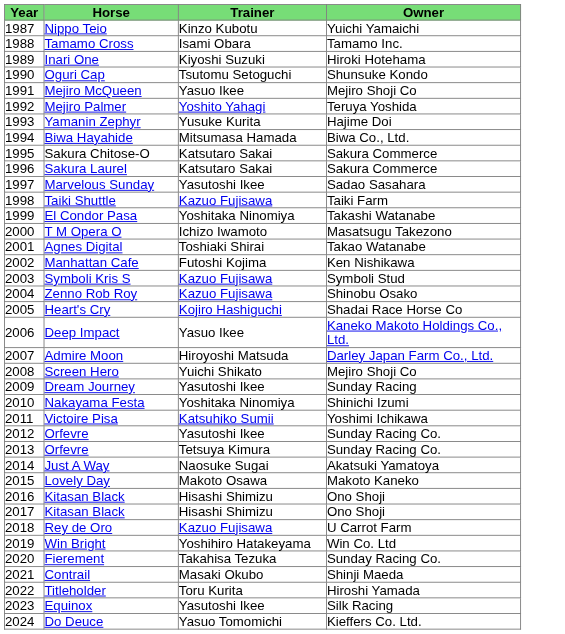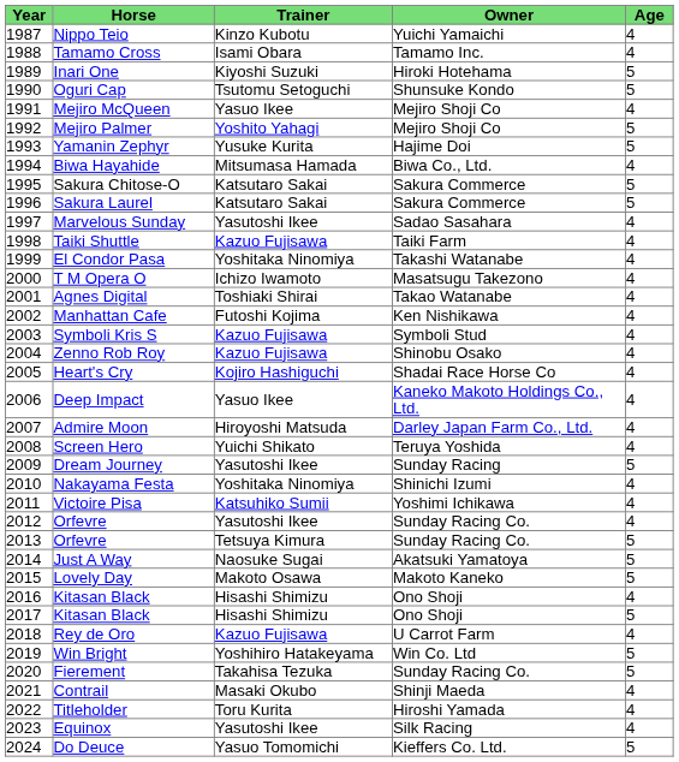 <table class = "sortable" | border="1" cellpadding="0" style="border-collapse: collapse; font-size:90%">
 <tr bgcolor="#77dd77" align="center">
 <th width="42px"><strong>Year</strong><br></th>
 <th width="145px"><strong>Horse</strong><br></th>
 <th width="160px"><strong>Trainer</strong><br></th>
 <th width="210px"><strong>Owner</strong><br></th>
+<th width="42px"><strong>Age</strong></th>
 </tr>
 <tr>
 <td>1987</td>
 <td><a href='#'>Nippo Teio</a></td>
 <td>Kinzo Kubotu</td>
 <td>Yuichi Yamaichi</td>
+<td>4</td>
 </tr>
 <tr>
 <td>1988</td>
 <td><a href='#'>Tamamo Cross</a></td>
 <td>Isami Obara</td>
 <td>Tamamo Inc.</td>
+<td>4</td>
 </tr>
 <tr>
 <td>1989</td>
 <td><a href='#'>Inari One</a></td>
 <td>Kiyoshi Suzuki</td>
 <td>Hiroki Hotehama</td>
+<td>5</td>
 </tr>
 <tr>
 <td>1990</td>
 <td><a href='#'>Oguri Cap</a></td>
 <td>Tsutomu Setoguchi</td>
 <td>Shunsuke Kondo</td>
+<td>5</td>
 </tr>
 <tr>
 <td>1991</td>
 <td><a href='#'>Mejiro McQueen</a></td>
 <td>Yasuo Ikee</td>
 <td>Mejiro Shoji Co</td>
+<td>4</td>
 </tr>
 <tr>
 <td>1992</td>
 <td><a href='#'>Mejiro Palmer</a></td>
 <td><a href='#'>Yoshito Yahagi</a></td>
-<td>Teruya Yoshida</td>
+<td>Mejiro Shoji Co</td>
+<td>5</td>
 </tr>
 <tr>
 <td>1993</td>
 <td><a href='#'>Yamanin Zephyr</a></td>
 <td>Yusuke Kurita</td>
 <td>Hajime Doi</td>
+<td>5</td>
 </tr>
 <tr>
 <td>1994</td>
 <td><a href='#'>Biwa Hayahide</a></td>
 <td>Mitsumasa Hamada</td>
 <td>Biwa Co., Ltd.</td>
+<td>4</td>
 </tr>
 <tr>
 <td>1995</td>
 <td>Sakura Chitose-O</td>
 <td>Katsutaro Sakai</td>
 <td>Sakura Commerce</td>
+<td>5</td>
 </tr>
 <tr>
 <td>1996</td>
 <td><a href='#'>Sakura Laurel</a></td>
 <td>Katsutaro Sakai</td>
 <td>Sakura Commerce</td>
+<td>5</td>
 </tr>
 <tr>
 <td>1997</td>
 <td><a href='#'>Marvelous Sunday</a></td>
 <td>Yasutoshi Ikee</td>
 <td>Sadao Sasahara</td>
+<td>4</td>
 </tr>
 <tr>
 <td>1998</td>
 <td><a href='#'>Taiki Shuttle</a></td>
 <td><a href='#'>Kazuo Fujisawa</a></td>
 <td>Taiki Farm</td>
+<td>4</td>
 </tr>
 <tr>
 <td>1999</td>
 <td><a href='#'>El Condor Pasa</a></td>
 <td>Yoshitaka Ninomiya</td>
 <td>Takashi Watanabe</td>
+<td>4</td>
 </tr>
 <tr>
 <td>2000</td>
 <td><a href='#'>T M Opera O</a></td>
 <td>Ichizo Iwamoto</td>
 <td>Masatsugu Takezono</td>
+<td>4</td>
 </tr>
 <tr>
 <td>2001</td>
 <td><a href='#'>Agnes Digital</a></td>
 <td>Toshiaki Shirai</td>
 <td>Takao Watanabe</td>
+<td>4</td>
 </tr>
 <tr>
 <td>2002</td>
 <td><a href='#'>Manhattan Cafe</a></td>
 <td>Futoshi Kojima</td>
 <td>Ken Nishikawa</td>
+<td>4</td>
 </tr>
 <tr>
 <td>2003</td>
 <td><a href='#'>Symboli Kris S</a></td>
 <td><a href='#'>Kazuo Fujisawa</a></td>
 <td>Symboli Stud</td>
+<td>4</td>
 </tr>
 <tr>
 <td>2004</td>
 <td><a href='#'>Zenno Rob Roy</a></td>
 <td><a href='#'>Kazuo Fujisawa</a></td>
 <td>Shinobu Osako</td>
+<td>4</td>
 </tr>
 <tr>
 <td>2005</td>
 <td><a href='#'>Heart's Cry</a></td>
 <td><a href='#'>Kojiro Hashiguchi</a></td>
 <td>Shadai Race Horse Co</td>
+<td>4</td>
 </tr>
 <tr>
 <td>2006</td>
 <td><a href='#'>Deep Impact</a></td>
 <td>Yasuo Ikee</td>
 <td><a href='#'>Kaneko Makoto Holdings Co., Ltd.</a></td>
+<td>4</td>
 </tr>
 <tr>
 <td>2007</td>
 <td><a href='#'>Admire Moon</a></td>
 <td>Hiroyoshi Matsuda</td>
 <td><a href='#'>Darley Japan Farm Co., Ltd.</a></td>
+<td>4</td>
 </tr>
 <tr>
 <td>2008</td>
 <td><a href='#'>Screen Hero</a></td>
 <td>Yuichi Shikato</td>
-<td>Mejiro Shoji Co</td>
+<td>Teruya Yoshida</td>
+<td>4</td>
 </tr>
 <tr>
 <td>2009</td>
 <td><a href='#'>Dream Journey</a></td>
 <td>Yasutoshi Ikee</td>
 <td>Sunday Racing</td>
+<td>5</td>
 </tr>
 <tr>
 <td>2010</td>
 <td><a href='#'>Nakayama Festa</a></td>
 <td>Yoshitaka Ninomiya</td>
 <td>Shinichi Izumi</td>
+<td>4</td>
 </tr>
 <tr>
 <td>2011</td>
 <td><a href='#'>Victoire Pisa</a></td>
 <td><a href='#'>Katsuhiko Sumii</a></td>
 <td>Yoshimi Ichikawa</td>
+<td>4</td>
 </tr>
 <tr>
 <td>2012</td>
 <td><a href='#'>Orfevre</a></td>
 <td>Yasutoshi Ikee</td>
 <td>Sunday Racing Co.</td>
+<td>4</td>
 </tr>
 <tr>
 <td>2013</td>
 <td><a href='#'>Orfevre</a></td>
 <td>Tetsuya Kimura</td>
 <td>Sunday Racing Co.</td>
+<td>5</td>
 </tr>
 <tr>
 <td>2014</td>
 <td><a href='#'>Just A Way</a></td>
 <td>Naosuke Sugai</td>
 <td>Akatsuki Yamatoya</td>
+<td>5</td>
 </tr>
 <tr>
 <td>2015</td>
 <td><a href='#'>Lovely Day</a></td>
 <td>Makoto Osawa</td>
 <td>Makoto Kaneko</td>
+<td>5</td>
 </tr>
 <tr>
 <td>2016</td>
 <td><a href='#'>Kitasan Black</a></td>
 <td>Hisashi Shimizu</td>
 <td>Ono Shoji</td>
+<td>4</td>
 </tr>
 <tr>
 <td>2017</td>
 <td><a href='#'>Kitasan Black</a></td>
 <td>Hisashi Shimizu</td>
 <td>Ono Shoji</td>
+<td>5</td>
 </tr>
 <tr>
 <td>2018</td>
 <td><a href='#'>Rey de Oro</a></td>
 <td><a href='#'>Kazuo Fujisawa</a></td>
 <td>U Carrot Farm</td>
+<td>4</td>
 </tr>
 <tr>
 <td>2019</td>
 <td><a href='#'>Win Bright</a></td>
 <td>Yoshihiro Hatakeyama</td>
 <td>Win Co. Ltd</td>
+<td>5</td>
 </tr>
 <tr>
 <td>2020</td>
 <td><a href='#'>Fierement</a></td>
 <td>Takahisa Tezuka</td>
 <td>Sunday Racing Co.</td>
+<td>5</td>
 </tr>
 <tr>
 <td>2021</td>
 <td><a href='#'>Contrail</a></td>
 <td>Masaki Okubo</td>
 <td>Shinji Maeda</td>
+<td>4</td>
 </tr>
 <tr>
 <td>2022</td>
 <td><a href='#'>Titleholder</a></td>
 <td>Toru Kurita</td>
 <td>Hiroshi Yamada</td>
+<td>4</td>
 </tr>
 <tr>
 <td>2023</td>
 <td><a href='#'>Equinox</a></td>
 <td>Yasutoshi Ikee</td>
 <td>Silk Racing</td>
+<td>4</td>
 </tr>
 <tr>
 <td>2024</td>
 <td><a href='#'>Do Deuce</a></td>
 <td>Yasuo Tomomichi</td>
 <td>Kieffers Co. Ltd.</td>
+<td>5</td>
 </tr>
 </table>
